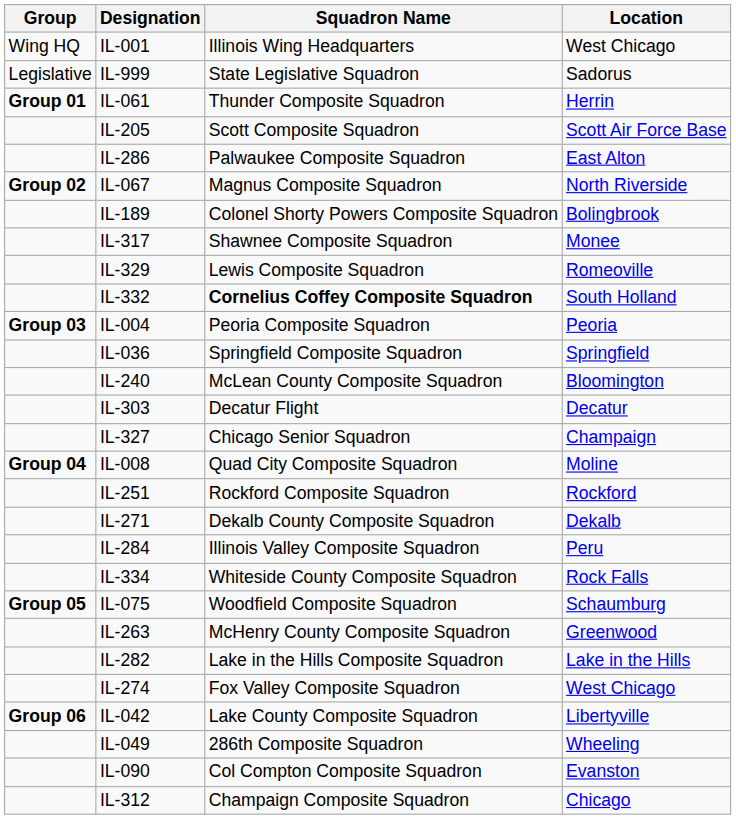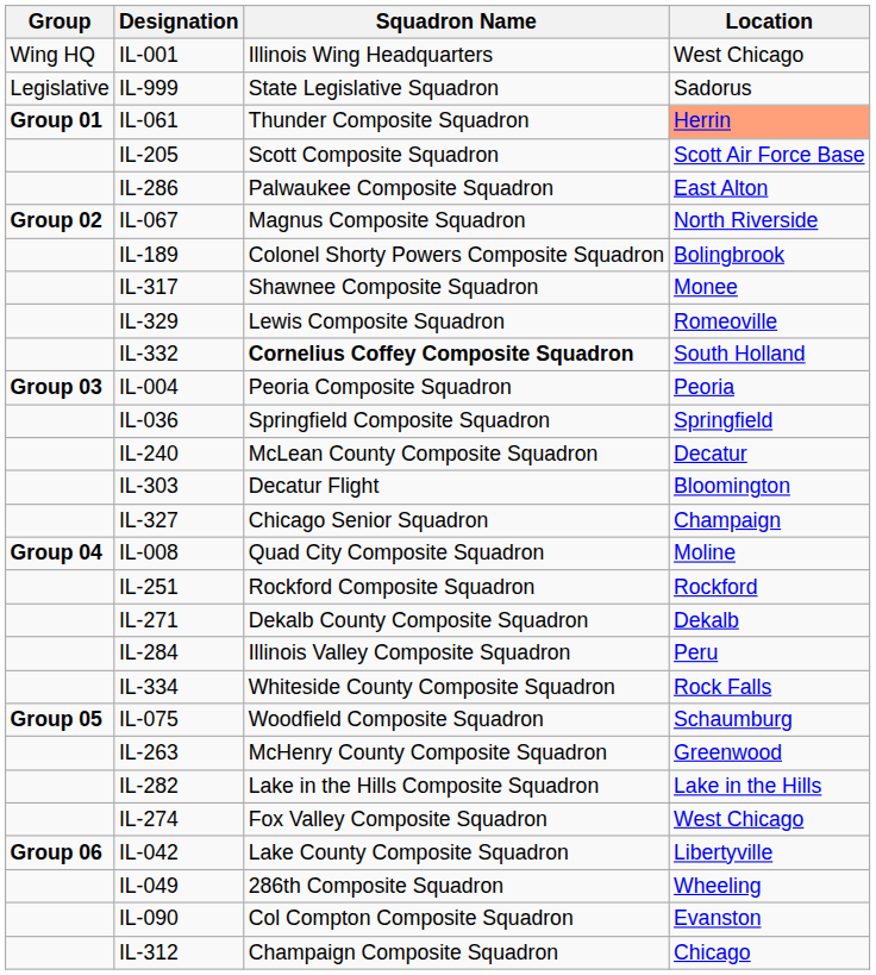 <table class="wikitable">
 <tr>
 <th>Group</th>
 <th>Designation </th>
 <th>Squadron Name</th>
 <th>Location</th>
 </tr>
 <tr>
 <td>Wing HQ</td>
 <td>IL-001</td>
 <td>Illinois Wing Headquarters</td>
 <td>West Chicago</td>
 </tr>
 <tr>
 <td>Legislative</td>
 <td>IL-999</td>
 <td>State Legislative Squadron</td>
 <td>Sadorus</td>
 </tr>
 <tr>
 <td><strong>Group 01</strong></td>
 <td>IL-061</td>
 <td>Thunder Composite Squadron</td>
-<td><a href='#'>Herrin</a></td>
+<td style="background: lightsalmon;"><a href='#'>Herrin</a></td>
 </tr>
 <tr>
 <td></td>
 <td>IL-205</td>
 <td>Scott Composite Squadron</td>
 <td><a href='#'>Scott Air Force Base</a></td>
 </tr>
 <tr>
 <td></td>
 <td>IL-286</td>
 <td>Palwaukee Composite Squadron</td>
 <td><a href='#'>East Alton</a></td>
 </tr>
 <tr>
 <td><strong>Group 02</strong></td>
 <td>IL-067</td>
 <td>Magnus Composite Squadron</td>
 <td><a href='#'>North Riverside</a></td>
 </tr>
 <tr>
 <td></td>
 <td>IL-189</td>
 <td>Colonel Shorty Powers Composite Squadron</td>
 <td><a href='#'>Bolingbrook</a></td>
 </tr>
 <tr>
 <td></td>
 <td>IL-317</td>
 <td>Shawnee Composite Squadron</td>
 <td><a href='#'>Monee</a></td>
 </tr>
 <tr>
 <td></td>
 <td>IL-329</td>
 <td>Lewis Composite Squadron</td>
 <td><a href='#'>Romeoville</a></td>
 </tr>
 <tr>
 <td></td>
 <td>IL-332</td>
 <td><strong>Cornelius Coffey Composite Squadron</strong></td>
 <td><a href='#'>South Holland</a></td>
 </tr>
 <tr>
 <td><strong>Group 03</strong></td>
 <td>IL-004</td>
 <td>Peoria Composite Squadron</td>
 <td><a href='#'>Peoria</a></td>
 </tr>
 <tr>
 <td></td>
 <td>IL-036</td>
 <td>Springfield Composite Squadron</td>
 <td><a href='#'>Springfield</a></td>
 </tr>
 <tr>
 <td></td>
 <td>IL-240</td>
 <td>McLean County Composite Squadron</td>
-<td><a href='#'>Bloomington</a></td>
+<td><a href='#'>Decatur</a></td>
 </tr>
 <tr>
 <td></td>
 <td>IL-303</td>
 <td>Decatur Flight</td>
-<td><a href='#'>Decatur</a></td>
+<td><a href='#'>Bloomington</a></td>
 </tr>
 <tr>
 <td></td>
 <td>IL-327</td>
 <td>Chicago Senior Squadron</td>
 <td><a href='#'>Champaign</a></td>
 </tr>
 <tr>
 <td><strong>Group 04</strong></td>
 <td>IL-008</td>
 <td>Quad City Composite Squadron</td>
 <td><a href='#'>Moline</a></td>
 </tr>
 <tr>
 <td></td>
 <td>IL-251</td>
 <td>Rockford Composite Squadron</td>
 <td><a href='#'>Rockford</a></td>
 </tr>
 <tr>
 <td></td>
 <td>IL-271</td>
 <td>Dekalb County Composite Squadron</td>
 <td><a href='#'>Dekalb</a></td>
 </tr>
 <tr>
 <td></td>
 <td>IL-284</td>
 <td>Illinois Valley Composite Squadron</td>
 <td><a href='#'>Peru</a></td>
 </tr>
 <tr>
 <td></td>
 <td>IL-334</td>
 <td>Whiteside County Composite Squadron</td>
 <td><a href='#'>Rock Falls</a></td>
 </tr>
 <tr>
 <td><strong>Group 05</strong></td>
 <td>IL-075</td>
 <td>Woodfield Composite Squadron</td>
 <td><a href='#'>Schaumburg</a></td>
 </tr>
 <tr>
 <td></td>
 <td>IL-263</td>
 <td>McHenry County Composite Squadron</td>
 <td><a href='#'>Greenwood</a></td>
 </tr>
 <tr>
 <td></td>
 <td>IL-282</td>
 <td>Lake in the Hills Composite Squadron</td>
 <td><a href='#'>Lake in the Hills</a></td>
 </tr>
 <tr>
 <td></td>
 <td>IL-274</td>
 <td>Fox Valley Composite Squadron</td>
 <td><a href='#'>West Chicago</a></td>
 </tr>
 <tr>
 <td><strong>Group 06</strong></td>
 <td>IL-042</td>
 <td>Lake County Composite Squadron</td>
 <td><a href='#'>Libertyville</a></td>
 </tr>
 <tr>
 <td></td>
 <td>IL-049</td>
 <td>286th Composite Squadron</td>
 <td><a href='#'>Wheeling</a></td>
 </tr>
 <tr>
 <td></td>
 <td>IL-090</td>
 <td>Col Compton Composite Squadron</td>
 <td><a href='#'>Evanston</a></td>
 </tr>
 <tr>
 <td></td>
 <td>IL-312</td>
 <td>Champaign Composite Squadron</td>
 <td><a href='#'>Chicago</a></td>
 </tr>
 </table>
